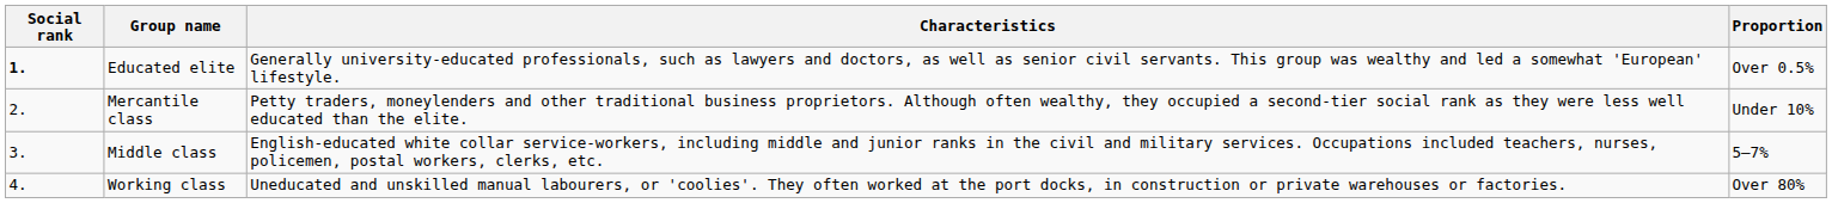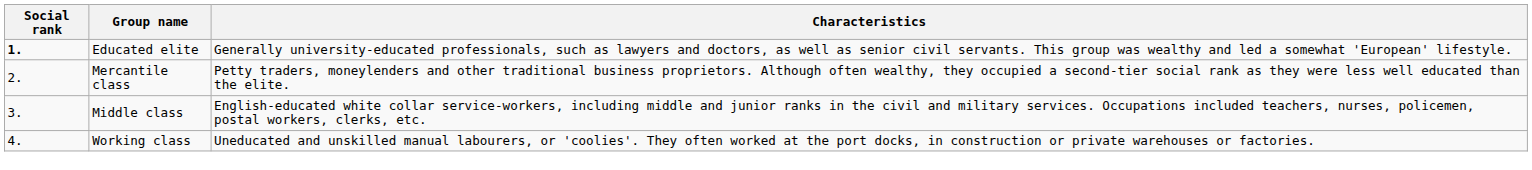 <table class="wikitable">
 <tr>
 <th>Social rank</th>
 <th>Group name</th>
 <th>Characteristics</th>
-<th>Proportion</th>
 </tr>
 <tr>
 <td><strong>1.</strong></td>
 <td>Educated elite</td>
 <td>Generally university-educated professionals, such as lawyers and doctors, as well as senior civil servants. This group was wealthy and led a somewhat 'European' lifestyle.</td>
-<td>Over 0.5%</td>
 </tr>
 <tr>
 <td>2.</td>
 <td>Mercantile class</td>
 <td>Petty traders, moneylenders and other traditional business proprietors. Although often wealthy, they occupied a second-tier social rank as they were less well educated than the elite.</td>
-<td>Under 10%</td>
 </tr>
 <tr>
 <td>3.</td>
 <td>Middle class</td>
 <td>English-educated white collar service-workers, including middle and junior ranks in the civil and military services. Occupations included teachers, nurses, policemen, postal workers, clerks, etc.</td>
-<td>5–7%</td>
 </tr>
 <tr>
 <td>4.</td>
 <td>Working class</td>
 <td>Uneducated and unskilled manual labourers, or 'coolies'. They often worked at the port docks, in construction or private warehouses or factories.</td>
-<td>Over 80%</td>
 </tr>
 </table>
